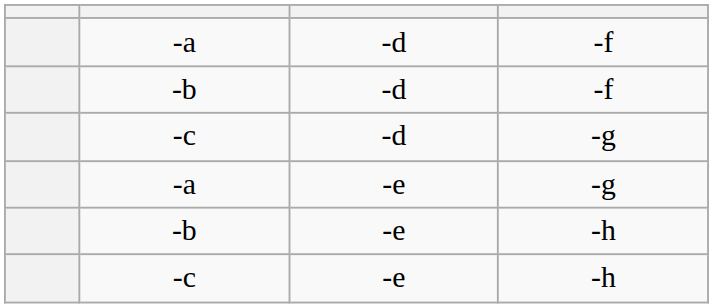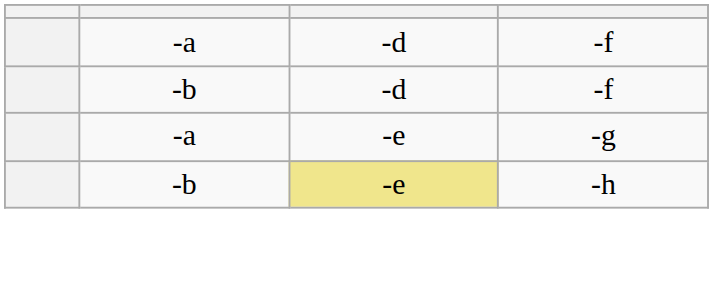 <table class="wikitable centre" width="30%">
 <tr>
 <th></th>
 <th></th>
 <th></th>
 <th></th>
 </tr>
 <tr align="center">
 <th scope="row"></th>
 <td>-a</td>
 <td>-d</td>
 <td>-f</td>
 </tr>
 <tr align="center">
 <th scope="row"></th>
 <td>-b</td>
 <td>-d</td>
 <td>-f</td>
 </tr>
 <tr align="center">
 <th scope="row"></th>
-<td>-c</td>
-<td>-d</td>
-<td>-g</td>
-</tr>
-<tr align="center">
-<th scope="row"></th>
 <td>-a</td>
 <td>-e</td>
 <td>-g</td>
 </tr>
 <tr align="center">
 <th scope="row"></th>
 <td>-b</td>
-<td>-e</td>
-<td>-h</td>
-</tr>
-<tr align="center">
-<th scope="row"></th>
-<td>-c</td>
-<td>-e</td>
+<td style="background: khaki;">-e</td>
 <td>-h</td>
 </tr>
 </table>
